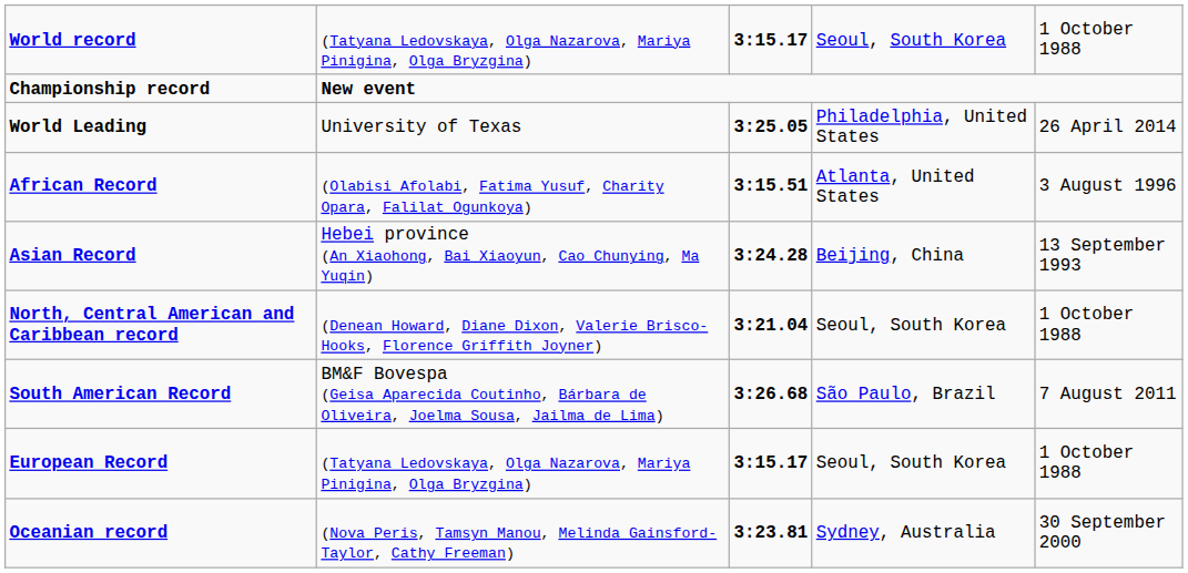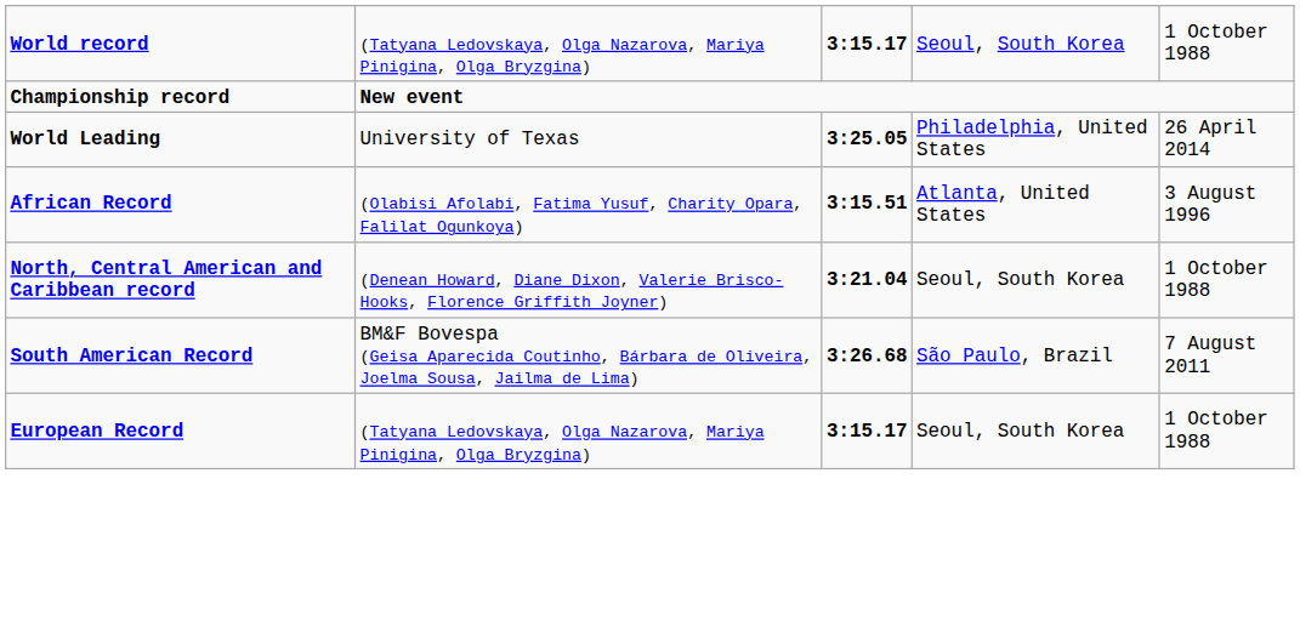 <table class="wikitable">
 <tr>
 <td><strong><a href='#'>World record</a></strong></td>
 <td><br><small>(<a href='#'>Tatyana Ledovskaya</a>, <a href='#'>Olga Nazarova</a>, <a href='#'>Mariya Pinigina</a>, <a href='#'>Olga Bryzgina</a>)</small></td>
 <td><strong>3:15.17</strong></td>
 <td> <a href='#'>Seoul</a>, <a href='#'>South Korea</a></td>
 <td>1 October 1988</td>
 </tr>
 <tr>
 <td><strong>Championship record</strong></td>
 <td colspan=4><strong>New event</strong></td>
 </tr>
 <tr>
 <td><strong>World Leading</strong></td>
 <td> University of Texas</td>
 <td><strong>3:25.05</strong></td>
 <td> <a href='#'>Philadelphia</a>, United States</td>
 <td>26 April 2014</td>
 </tr>
 <tr>
 <td><strong><a href='#'>African Record</a></strong></td>
 <td><br><small>(<a href='#'>Olabisi Afolabi</a>, <a href='#'>Fatima Yusuf</a>, <a href='#'>Charity Opara</a>, <a href='#'>Falilat Ogunkoya</a>)</small></td>
 <td><strong>3:15.51</strong></td>
 <td> <a href='#'>Atlanta</a>, United States</td>
 <td>3 August 1996</td>
 </tr>
 <tr>
-<td><strong><a href='#'>Asian Record</a></strong></td>
-<td> <a href='#'>Hebei</a> province<br><small>(<a href='#'>An Xiaohong</a>, <a href='#'>Bai Xiaoyun</a>, <a href='#'>Cao Chunying</a>, <a href='#'>Ma Yuqin</a>)</small></td>
-<td><strong>3:24.28</strong></td>
-<td> <a href='#'>Beijing</a>, China</td>
-<td>13 September 1993</td>
-</tr>
-<tr>
 <td><strong><a href='#'>North, Central American and Caribbean record</a></strong></td>
 <td><br><small>(<a href='#'>Denean Howard</a>, <a href='#'>Diane Dixon</a>, <a href='#'>Valerie Brisco-Hooks</a>, <a href='#'>Florence Griffith Joyner</a>)</small></td>
 <td><strong>3:21.04</strong></td>
 <td> Seoul, South Korea</td>
 <td>1 October 1988</td>
 </tr>
 <tr>
 <td><strong><a href='#'>South American Record</a></strong></td>
 <td> BM&F Bovespa<br><small>(<a href='#'>Geisa Aparecida Coutinho</a>, <a href='#'>Bárbara de Oliveira</a>, <a href='#'>Joelma Sousa</a>, <a href='#'>Jailma de Lima</a>)</small></td>
 <td><strong>3:26.68</strong></td>
 <td> <a href='#'>São Paulo</a>, Brazil</td>
 <td>7 August 2011</td>
 </tr>
 <tr>
 <td><strong><a href='#'>European Record</a></strong></td>
 <td><br><small>(<a href='#'>Tatyana Ledovskaya</a>, <a href='#'>Olga Nazarova</a>, <a href='#'>Mariya Pinigina</a>, <a href='#'>Olga Bryzgina</a>)</small></td>
 <td><strong>3:15.17</strong></td>
 <td> Seoul, South Korea</td>
 <td>1 October 1988</td>
 </tr>
-<tr>
-<td><strong><a href='#'>Oceanian record</a></strong></td>
-<td><br><small>(<a href='#'>Nova Peris</a>, <a href='#'>Tamsyn Manou</a>, <a href='#'>Melinda Gainsford-Taylor</a>, <a href='#'>Cathy Freeman</a>)</small></td>
-<td><strong>3:23.81</strong></td>
-<td> <a href='#'>Sydney</a>, Australia</td>
-<td>30 September 2000</td>
-</tr>
 </table>
